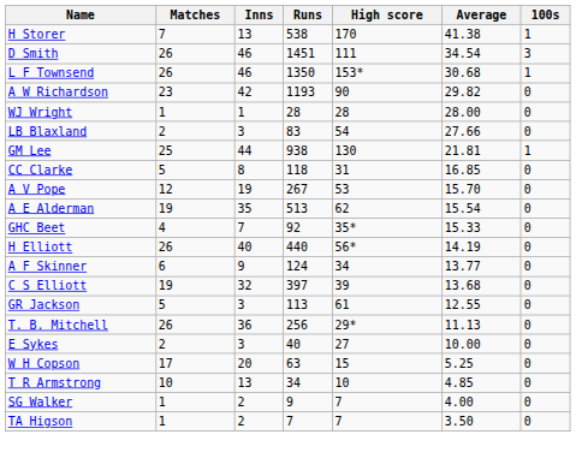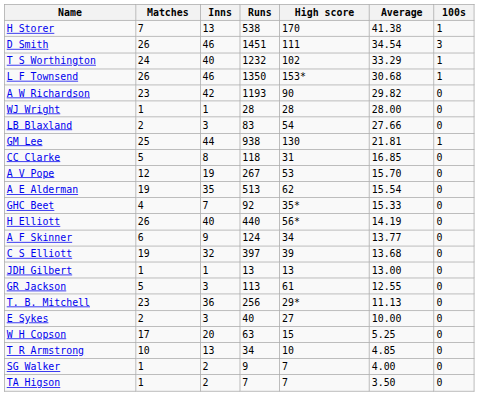 <table class="wikitable sortable" style="width:70%;">
 <tr style="background:#efefef;">
 <th>Name</th>
 <th>Matches</th>
 <th>Inns</th>
 <th>Runs</th>
 <th>High score</th>
 <th>Average</th>
 <th>100s</th>
 </tr>
 <tr>
 <td><a href='#'>H Storer</a></td>
 <td>7</td>
 <td>13</td>
 <td>538</td>
 <td>170</td>
 <td>41.38</td>
 <td>1</td>
 </tr>
 <tr>
 <td><a href='#'>D Smith</a></td>
 <td>26</td>
 <td>46</td>
 <td>1451</td>
 <td>111</td>
 <td>34.54</td>
 <td>3</td>
+</tr>
+<tr>
+<td><a href='#'>T S Worthington</a></td>
+<td>24</td>
+<td>40</td>
+<td>1232</td>
+<td>102</td>
+<td>33.29</td>
+<td>1</td>
 </tr>
 <tr>
 <td><a href='#'>L F Townsend</a></td>
 <td>26</td>
 <td>46</td>
 <td>1350</td>
 <td>153*</td>
 <td>30.68</td>
 <td>1</td>
 </tr>
 <tr>
 <td><a href='#'>A W Richardson</a></td>
 <td>23</td>
 <td>42</td>
 <td>1193</td>
 <td>90</td>
 <td>29.82</td>
 <td>0</td>
 </tr>
 <tr>
 <td><a href='#'>WJ Wright</a></td>
 <td>1</td>
 <td>1</td>
 <td>28</td>
 <td>28</td>
 <td>28.00</td>
 <td>0</td>
 </tr>
 <tr>
 <td><a href='#'>LB Blaxland</a></td>
 <td>2</td>
 <td>3</td>
 <td>83</td>
 <td>54</td>
 <td>27.66</td>
 <td>0</td>
 </tr>
 <tr>
 <td><a href='#'>GM Lee</a></td>
 <td>25</td>
 <td>44</td>
 <td>938</td>
 <td>130</td>
 <td>21.81</td>
 <td>1</td>
 </tr>
 <tr>
 <td><a href='#'>CC Clarke</a></td>
 <td>5</td>
 <td>8</td>
 <td>118</td>
 <td>31</td>
 <td>16.85</td>
 <td>0</td>
 </tr>
 <tr>
 <td><a href='#'>A V Pope</a></td>
 <td>12</td>
 <td>19</td>
 <td>267</td>
 <td>53</td>
 <td>15.70</td>
 <td>0</td>
 </tr>
 <tr>
 <td><a href='#'>A E Alderman</a></td>
 <td>19</td>
 <td>35</td>
 <td>513</td>
 <td>62</td>
 <td>15.54</td>
 <td>0</td>
 </tr>
 <tr>
 <td><a href='#'>GHC Beet</a></td>
 <td>4</td>
 <td>7</td>
 <td>92</td>
 <td>35*</td>
 <td>15.33</td>
 <td>0</td>
 </tr>
 <tr>
 <td><a href='#'>H Elliott</a></td>
 <td>26</td>
 <td>40</td>
 <td>440</td>
 <td>56*</td>
 <td>14.19</td>
 <td>0</td>
 </tr>
 <tr>
 <td><a href='#'>A F Skinner</a></td>
 <td>6</td>
 <td>9</td>
 <td>124</td>
 <td>34</td>
 <td>13.77</td>
 <td>0</td>
 </tr>
 <tr>
 <td><a href='#'>C S Elliott</a></td>
 <td>19</td>
 <td>32</td>
 <td>397</td>
 <td>39</td>
 <td>13.68</td>
 <td>0</td>
 </tr>
 <tr>
+<td><a href='#'>JDH Gilbert</a></td>
+<td>1</td>
+<td>1</td>
+<td>13</td>
+<td>13</td>
+<td>13.00</td>
+<td>0</td>
+</tr>
+<tr>
 <td><a href='#'>GR Jackson</a></td>
 <td>5</td>
 <td>3</td>
 <td>113</td>
 <td>61</td>
 <td>12.55</td>
 <td>0</td>
 </tr>
 <tr>
 <td><a href='#'>T. B. Mitchell</a></td>
-<td>26</td>
+<td>23</td>
 <td>36</td>
 <td>256</td>
 <td>29*</td>
 <td>11.13</td>
 <td>0</td>
 </tr>
 <tr>
 <td><a href='#'>E Sykes</a></td>
 <td>2</td>
 <td>3</td>
 <td>40</td>
 <td>27</td>
 <td>10.00</td>
 <td>0</td>
 </tr>
 <tr>
 <td><a href='#'>W H Copson</a></td>
 <td>17</td>
 <td>20</td>
 <td>63</td>
 <td>15</td>
 <td>5.25</td>
 <td>0</td>
 </tr>
 <tr>
 <td><a href='#'>T R Armstrong</a></td>
 <td>10</td>
 <td>13</td>
 <td>34</td>
 <td>10</td>
 <td>4.85</td>
 <td>0</td>
 </tr>
 <tr>
 <td><a href='#'>SG Walker</a></td>
 <td>1</td>
 <td>2</td>
 <td>9</td>
 <td>7</td>
 <td>4.00</td>
 <td>0</td>
 </tr>
 <tr>
 <td><a href='#'>TA Higson</a></td>
 <td>1</td>
 <td>2</td>
 <td>7</td>
 <td>7</td>
 <td>3.50</td>
 <td>0</td>
 </tr>
 </table>
